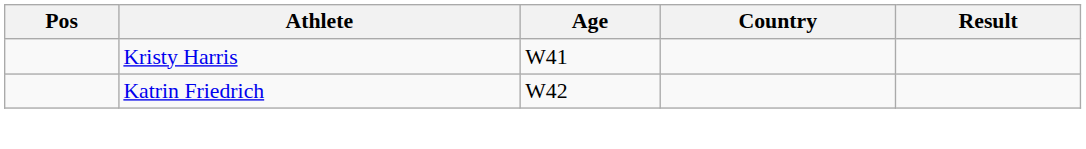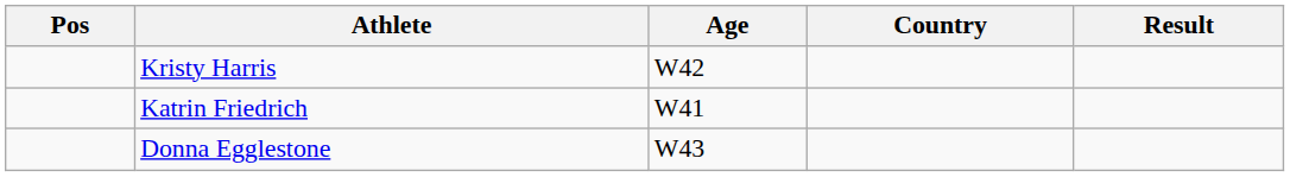 <table class="wikitable"  style="text-align:center; width:50%;">
 <tr>
 <th>Pos</th>
 <th>Athlete</th>
 <th>Age</th>
 <th>Country</th>
 <th>Result</th>
 </tr>
 <tr>
 <td align=center></td>
 <td align=left><a href='#'>Kristy Harris</a></td>
+<td align=left>W42</td>
+<td align=left></td>
+<td></td>
+</tr>
+<tr>
+<td align=center></td>
+<td align=left><a href='#'>Katrin Friedrich</a></td>
 <td align=left>W41</td>
 <td align=left></td>
 <td></td>
 </tr>
 <tr>
 <td align=center></td>
-<td align=left><a href='#'>Katrin Friedrich</a></td>
-<td align=left>W42</td>
+<td align=left><a href='#'>Donna Egglestone</a></td>
+<td align=left>W43</td>
 <td align=left></td>
 <td></td>
 </tr>
 </table>
